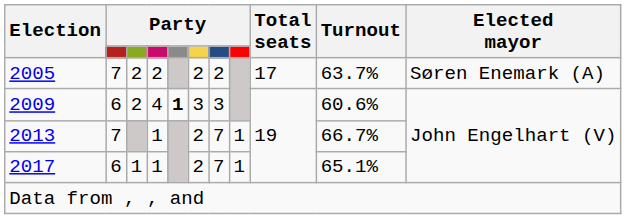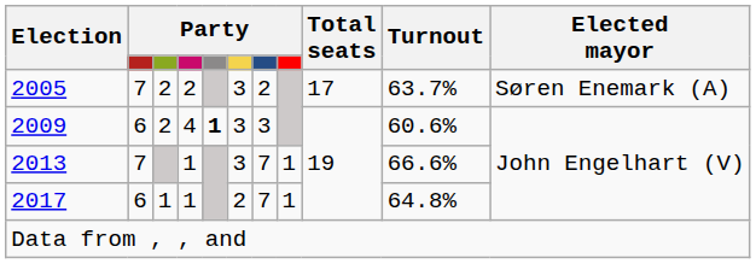 <table class="wikitable">
 <tr>
 <th rowspan="2">Election</th>
 <th colspan="7">Party</th>
 <th rowspan="2">Total<br>seats</th>
 <th rowspan="2">Turnout</th>
 <th rowspan="2">Elected<br>mayor</th>
 </tr>
 <tr>
 <td style="background:#B5211D;"><strong><a href='#'></a></strong></td>
 <td style="background:#89A920;"><strong><a href='#'></a></strong></td>
 <td style="background:#C9096C;"><strong><a href='#'></a></strong></td>
 <td style="background:#8B8989;"><strong></strong></td>
 <td style="background:#F4D44D;"><strong><a href='#'></a></strong></td>
 <td style="background:#254C85;"><strong><a href='#'></a></strong></td>
 <td style="background:#FF0000;"><strong><a href='#'></a></strong></td>
 </tr>
 <tr>
 <td><a href='#'>2005</a></td>
 <td>7</td>
 <td>2</td>
 <td>2</td>
 <td style="background:#CDC9C9;"></td>
-<td>2</td>
+<td>3</td>
 <td>2</td>
 <td style="background:#CDC9C9;" rowspan="2"></td>
 <td>17</td>
 <td>63.7%</td>
 <td>Søren Enemark (A)</td>
 </tr>
 <tr>
 <td><a href='#'>2009</a></td>
 <td>6</td>
 <td>2</td>
 <td>4</td>
 <td><strong>1</strong></td>
 <td>3</td>
 <td>3</td>
 <td rowspan="3">19</td>
 <td>60.6%</td>
 <td rowspan="3">John Engelhart (V)</td>
 </tr>
 <tr>
 <td><a href='#'>2013</a></td>
 <td>7</td>
 <td style="background:#CDC9C9;"></td>
 <td>1</td>
 <td style="background:#CDC9C9;" rowspan="2"></td>
-<td>2</td>
+<td>3</td>
 <td>7</td>
 <td>1</td>
-<td>66.7%</td>
+<td>66.6%</td>
 </tr>
 <tr>
 <td><a href='#'>2017</a></td>
 <td>6</td>
 <td>1</td>
 <td>1</td>
 <td>2</td>
 <td>7</td>
 <td>1</td>
-<td>65.1%</td>
+<td>64.8%</td>
 </tr>
 <tr>
 <td colspan="14">Data from , ,  and </td>
 </tr>
 </table>
